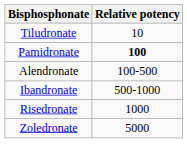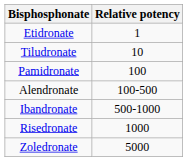 <table class="wikitable" style = "float: right; margin-left:15px; text-align:center">
 <tr>
 <th>Bisphosphonate</th>
 <th>Relative potency</th>
+</tr>
+<tr>
+<td><a href='#'>Etidronate</a></td>
+<td>1</td>
 </tr>
 <tr>
 <td><a href='#'>Tiludronate</a></td>
 <td>10</td>
 </tr>
 <tr>
 <td><a href='#'>Pamidronate</a></td>
-<td><strong>100</strong></td>
+<td>100</td>
 </tr>
 <tr>
 <td>Alendronate</td>
 <td>100-500</td>
 </tr>
 <tr>
 <td><a href='#'>Ibandronate</a></td>
 <td>500-1000</td>
 </tr>
 <tr>
 <td><a href='#'>Risedronate</a></td>
 <td>1000</td>
 </tr>
 <tr>
 <td><a href='#'>Zoledronate</a></td>
 <td>5000</td>
 </tr>
 </table>
